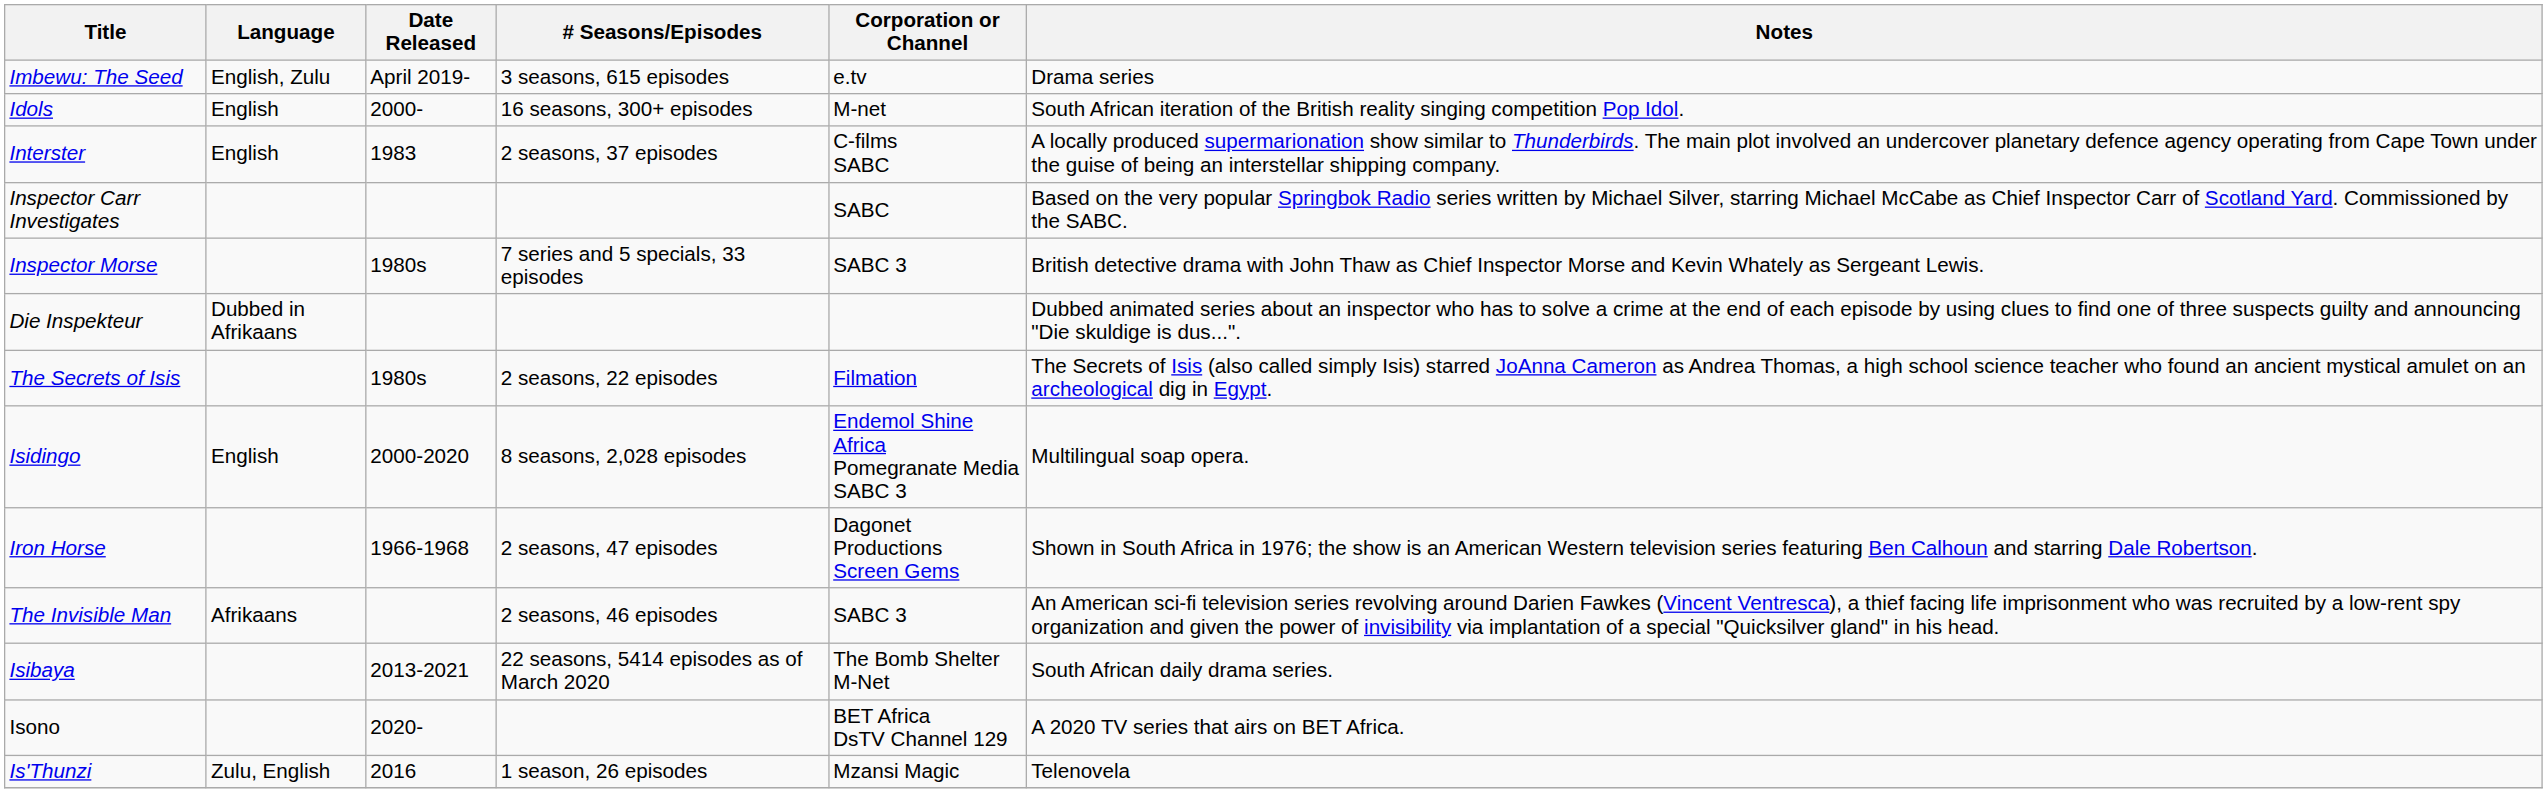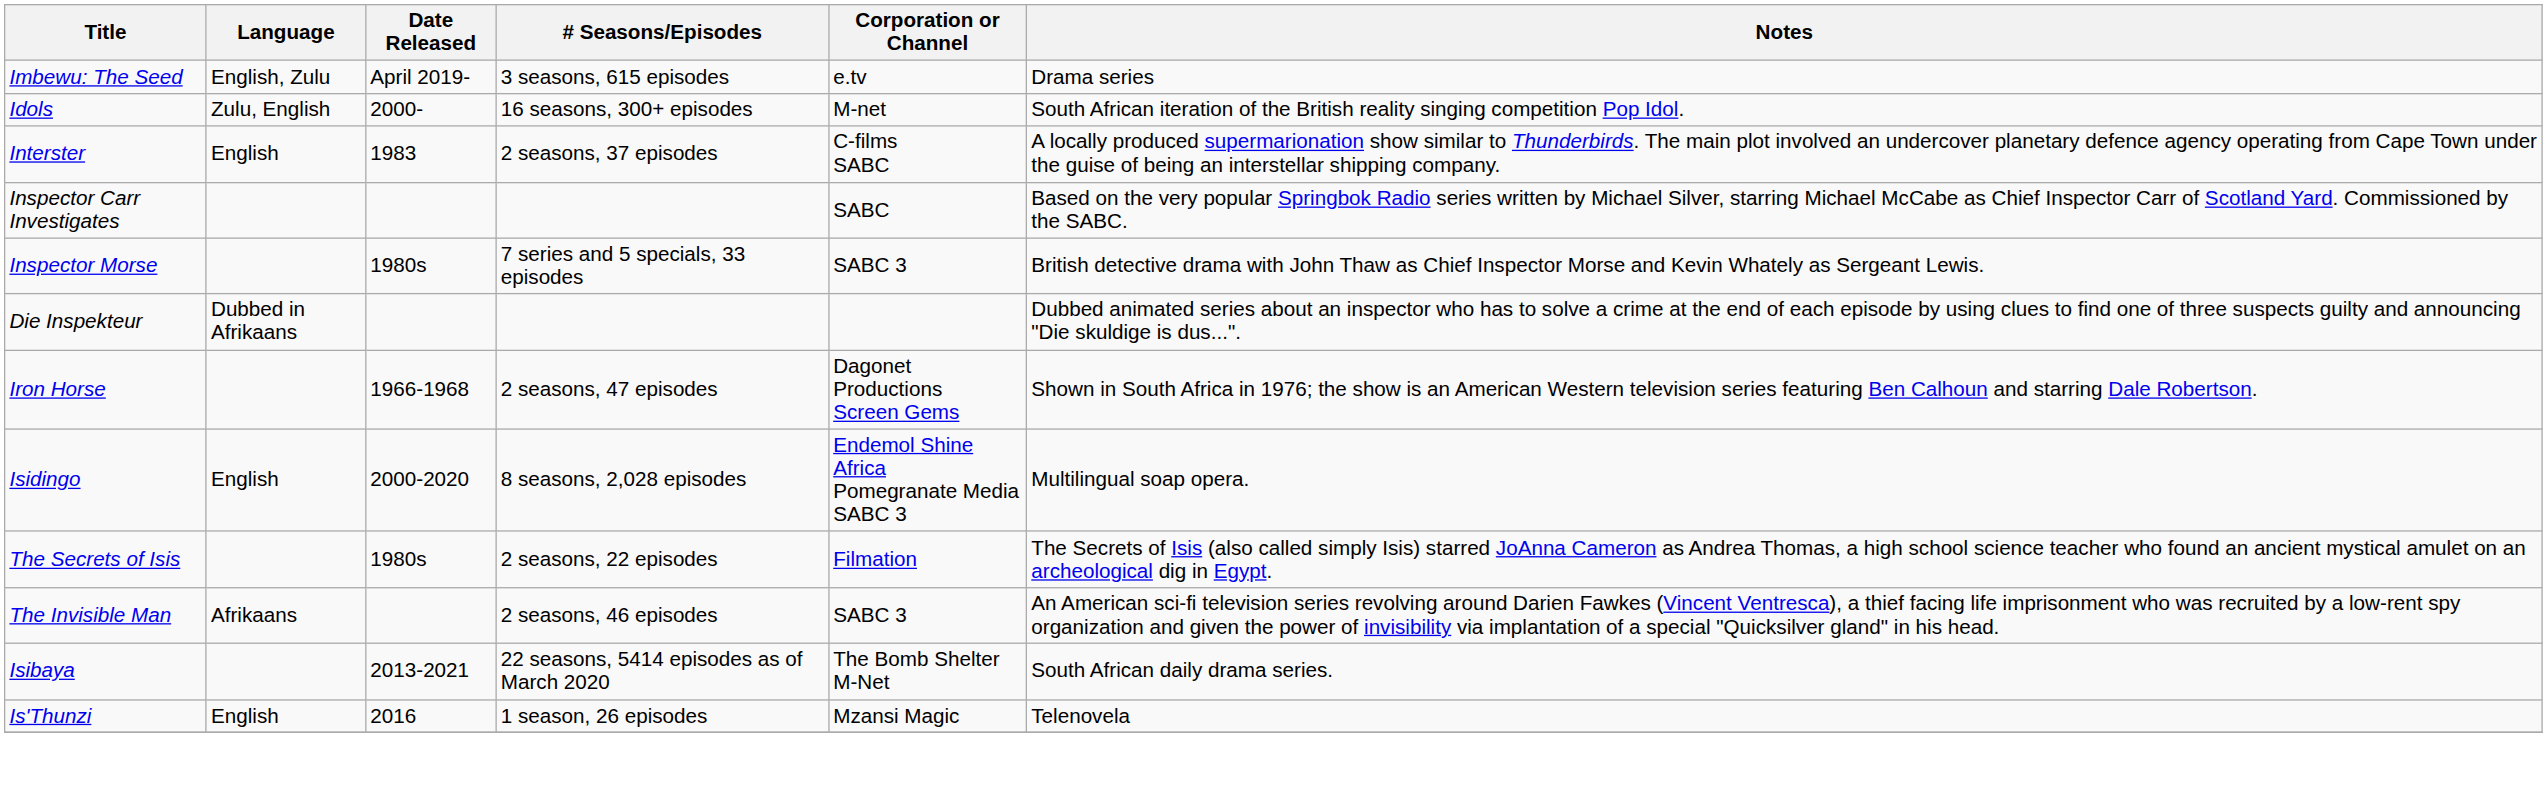 <table class="wikitable sortable">
 <tr>
 <th>Title</th>
 <th>Language</th>
 <th>Date Released</th>
 <th># Seasons/Episodes</th>
 <th>Corporation or Channel</th>
 <th>Notes</th>
 </tr>
 <tr>
 <td><em><a href='#'>Imbewu: The Seed</a></em></td>
 <td>English, Zulu</td>
 <td>April 2019-</td>
 <td>3 seasons, 615 episodes</td>
 <td>e.tv</td>
 <td>Drama series</td>
 </tr>
 <tr>
 <td><em><a href='#'>Idols</a></em></td>
-<td>English</td>
+<td>Zulu, English</td>
 <td>2000-</td>
 <td>16 seasons, 300+ episodes</td>
 <td>M-net</td>
 <td>South African iteration of the British reality singing competition <a href='#'>Pop Idol</a>.</td>
 </tr>
 <tr>
 <td><em><a href='#'>Interster</a></em></td>
 <td>English</td>
 <td>1983</td>
 <td>2 seasons, 37 episodes</td>
 <td>C-films<br>SABC</td>
 <td>A locally produced <a href='#'>supermarionation</a> show similar to <em><a href='#'>Thunderbirds</a></em>. The main plot involved an undercover planetary defence agency operating from Cape Town under the guise of being an interstellar shipping company.</td>
 </tr>
 <tr>
 <td><em>Inspector Carr Investigates</em></td>
 <td></td>
 <td></td>
 <td></td>
 <td>SABC</td>
 <td>Based on the very popular <a href='#'>Springbok Radio</a> series written by Michael Silver, starring Michael McCabe as Chief Inspector Carr of <a href='#'>Scotland Yard</a>. Commissioned by the SABC.</td>
 </tr>
 <tr>
 <td><em><a href='#'>Inspector Morse</a></em></td>
 <td></td>
 <td>1980s</td>
 <td>7 series and 5 specials, 33 episodes</td>
 <td>SABC 3</td>
 <td>British detective drama with John Thaw as Chief Inspector Morse and Kevin Whately as Sergeant Lewis.</td>
 </tr>
 <tr>
 <td><em>Die Inspekteur</em></td>
 <td>Dubbed in Afrikaans</td>
 <td></td>
 <td></td>
 <td></td>
 <td>Dubbed animated series about an inspector who has to solve a crime at the end of each episode by using clues to find one of three suspects guilty and announcing "Die skuldige is dus...".</td>
 </tr>
 <tr>
-<td><em><a href='#'>The Secrets of Isis</a></em></td>
+<td><em><a href='#'>Iron Horse</a></em></td>
 <td></td>
-<td>1980s</td>
-<td>2 seasons, 22 episodes</td>
-<td><a href='#'>Filmation</a></td>
-<td>The Secrets of <a href='#'>Isis</a> (also called simply Isis) starred <a href='#'>JoAnna Cameron</a> as Andrea Thomas, a high school science teacher who found an ancient mystical amulet on an <a href='#'>archeological</a> dig in <a href='#'>Egypt</a>.</td>
+<td>1966-1968</td>
+<td>2 seasons, 47 episodes</td>
+<td>Dagonet Productions<br><a href='#'>Screen Gems</a></td>
+<td>Shown in South Africa in 1976; the show is an American Western television series featuring <a href='#'>Ben Calhoun</a> and starring <a href='#'>Dale Robertson</a>.</td>
 </tr>
 <tr>
 <td><em><a href='#'>Isidingo</a></em></td>
 <td>English</td>
 <td>2000-2020</td>
 <td>8 seasons, 2,028 episodes</td>
 <td><a href='#'>Endemol Shine Africa</a><br>Pomegranate Media<br>SABC 3</td>
 <td>Multilingual soap opera.</td>
 </tr>
 <tr>
-<td><em><a href='#'>Iron Horse</a></em></td>
+<td><em><a href='#'>The Secrets of Isis</a></em></td>
 <td></td>
-<td>1966-1968</td>
-<td>2 seasons, 47 episodes</td>
-<td>Dagonet Productions<br><a href='#'>Screen Gems</a></td>
-<td>Shown in South Africa in 1976; the show is an American Western television series featuring <a href='#'>Ben Calhoun</a> and starring <a href='#'>Dale Robertson</a>.</td>
+<td>1980s</td>
+<td>2 seasons, 22 episodes</td>
+<td><a href='#'>Filmation</a></td>
+<td>The Secrets of <a href='#'>Isis</a> (also called simply Isis) starred <a href='#'>JoAnna Cameron</a> as Andrea Thomas, a high school science teacher who found an ancient mystical amulet on an <a href='#'>archeological</a> dig in <a href='#'>Egypt</a>.</td>
 </tr>
 <tr>
 <td><em><a href='#'>The Invisible Man</a></em></td>
 <td>Afrikaans</td>
 <td></td>
 <td>2 seasons, 46 episodes</td>
 <td>SABC 3</td>
 <td>An American sci-fi television series revolving around Darien Fawkes (<a href='#'>Vincent Ventresca</a>), a thief facing life imprisonment who was recruited by a low-rent spy organization and given the power of <a href='#'>invisibility</a> via implantation of a special "Quicksilver gland" in his head.</td>
 </tr>
 <tr>
 <td><em><a href='#'>Isibaya</a></em></td>
 <td></td>
 <td>2013-2021</td>
 <td>22 seasons, 5414 episodes as of March 2020</td>
 <td>The Bomb Shelter<br>M-Net</td>
 <td>South African daily drama series.</td>
 </tr>
 <tr>
-<td>Isono</td>
-<td></td>
-<td>2020-</td>
-<td></td>
-<td>BET Africa<br>DsTV Channel 129</td>
-<td>A 2020 TV series that airs on BET Africa.</td>
-</tr>
-<tr>
 <td><em><a href='#'>Is'Thunzi</a></em></td>
-<td>Zulu, English</td>
+<td>English</td>
 <td>2016</td>
 <td>1 season, 26 episodes</td>
 <td>Mzansi Magic</td>
 <td>Telenovela</td>
 </tr>
 <tr>
 </tr>
 </table>
